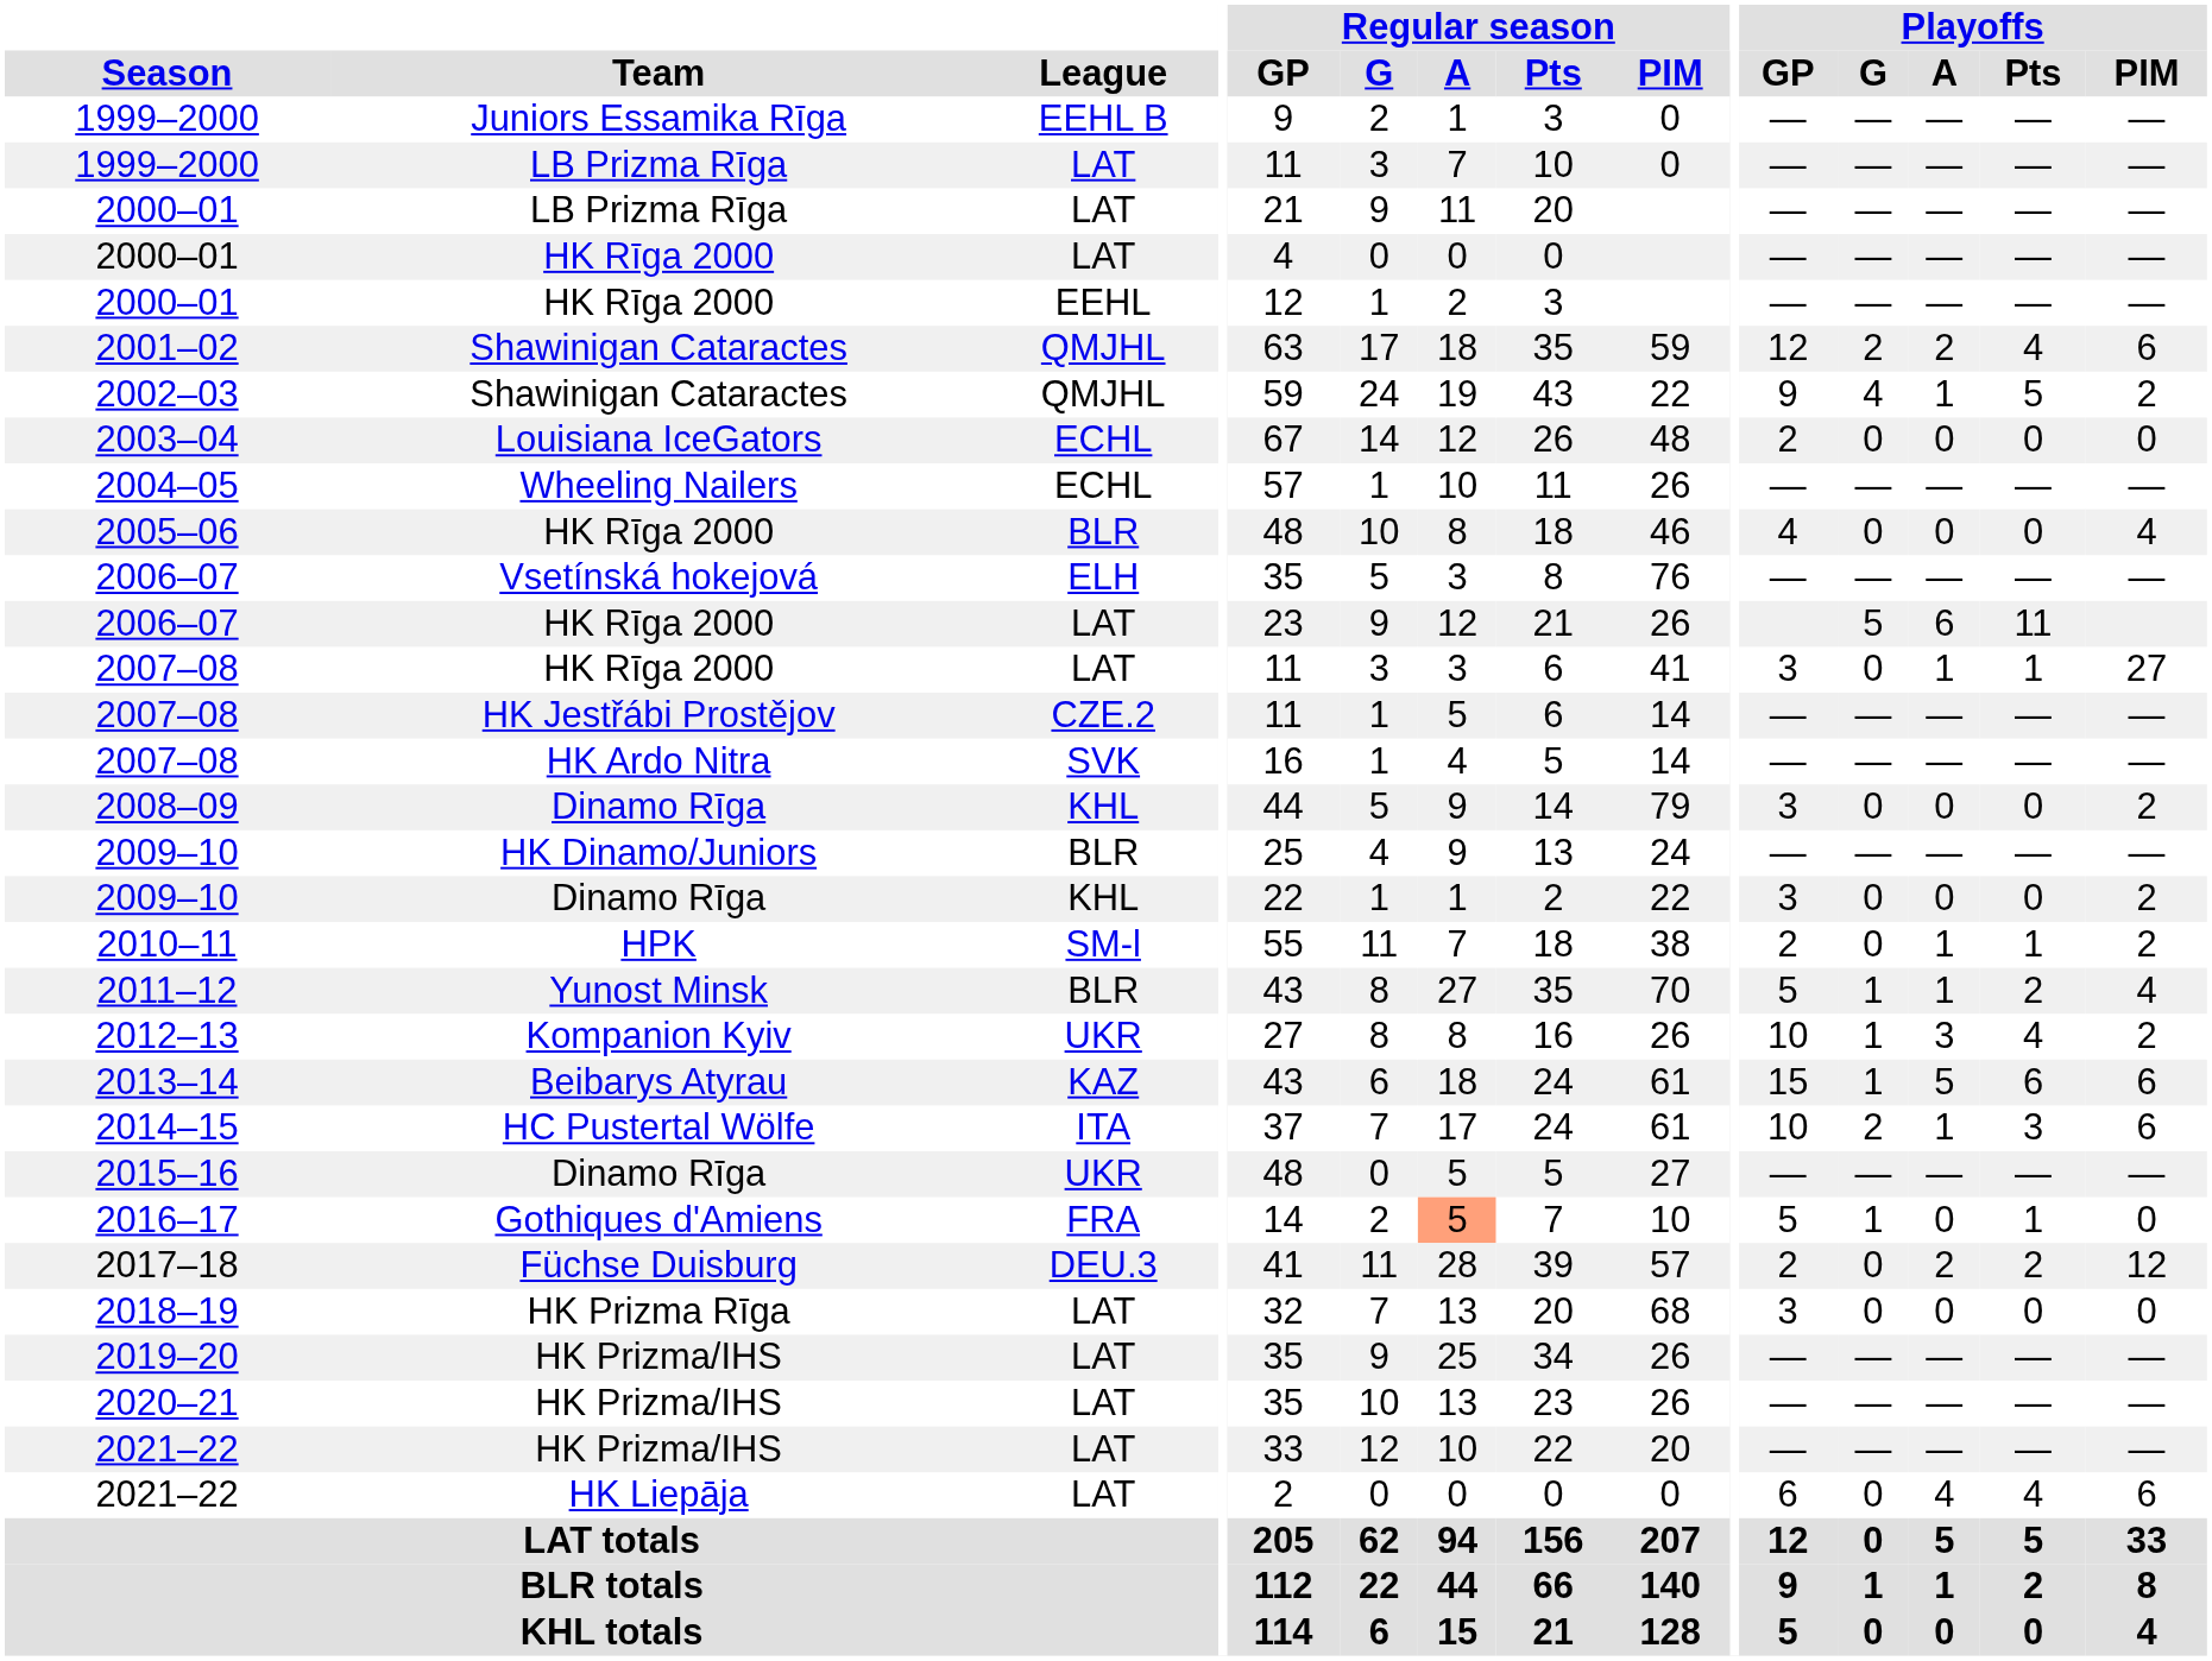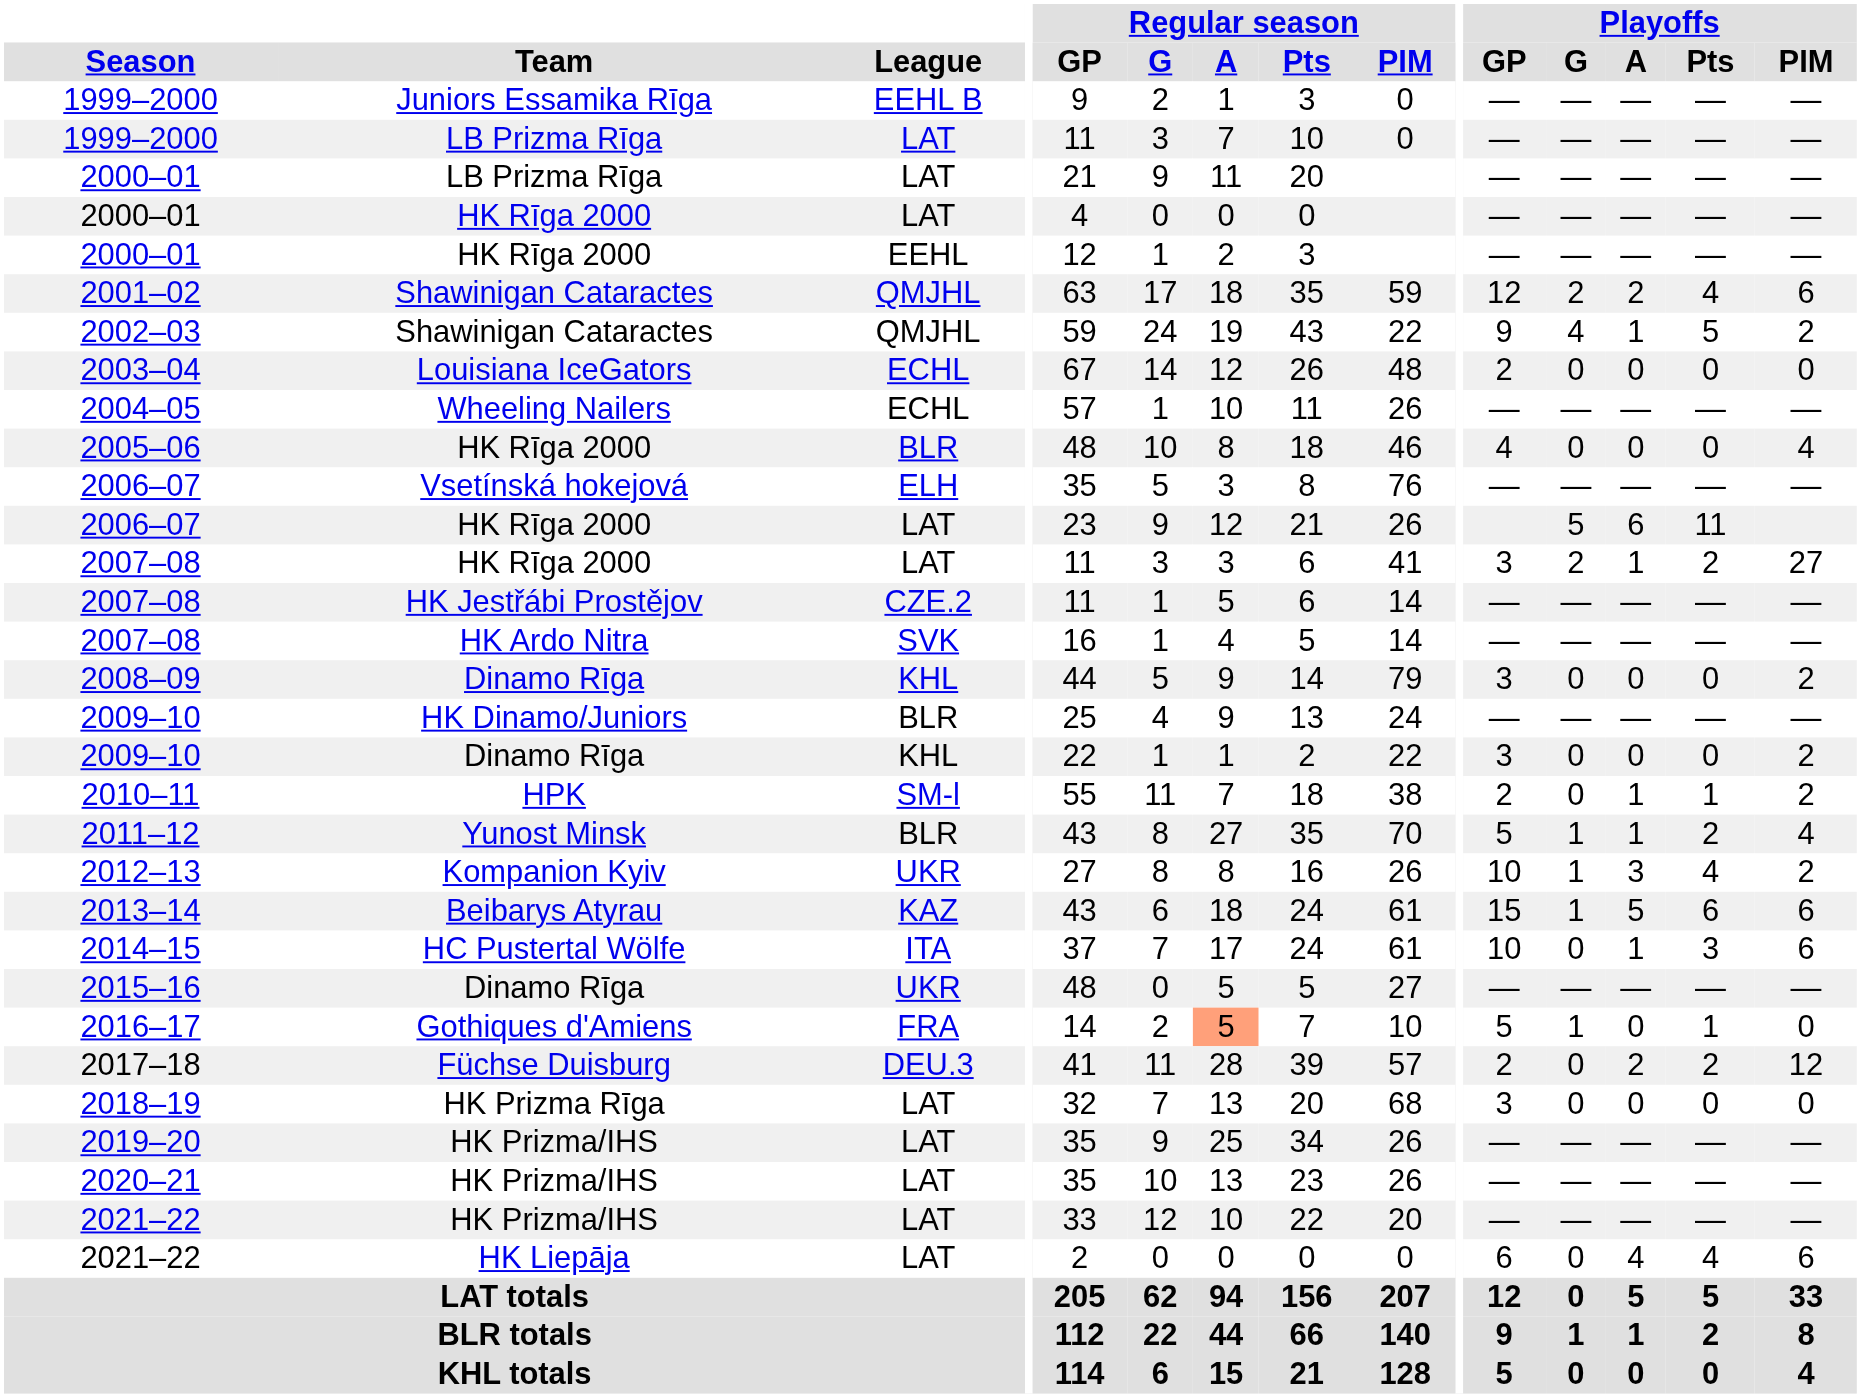 <table border="0" cellpadding="1" cellspacing="0" style="text-align:center; width:60em">
 <tr bgcolor="#e0e0e0">
 <th colspan="3" bgcolor="#ffffff"></th>
 <th rowspan="99" bgcolor="#ffffff"></th>
 <th colspan="5"><a href='#'>Regular season</a></th>
 <th rowspan="99" bgcolor="#ffffff"></th>
 <th colspan="5"><a href='#'>Playoffs</a></th>
 </tr>
 <tr bgcolor="#e0e0e0">
 <th><a href='#'>Season</a></th>
 <th>Team</th>
 <th>League</th>
 <th>GP</th>
 <th><a href='#'>G</a></th>
 <th><a href='#'>A</a></th>
 <th><a href='#'>Pts</a></th>
 <th><a href='#'>PIM</a></th>
 <th>GP</th>
 <th>G</th>
 <th>A</th>
 <th>Pts</th>
 <th>PIM</th>
 </tr>
 <tr>
 <td><a href='#'>1999–2000</a></td>
 <td><a href='#'>Juniors Essamika Rīga</a></td>
 <td><a href='#'>EEHL B</a></td>
 <td>9</td>
 <td>2</td>
 <td>1</td>
 <td>3</td>
 <td>0</td>
 <td>—</td>
 <td>—</td>
 <td>—</td>
 <td>—</td>
 <td>—</td>
 </tr>
 <tr bgcolor="#f0f0f0">
 <td><a href='#'>1999–2000</a></td>
 <td><a href='#'>LB Prizma Rīga</a></td>
 <td><a href='#'>LAT</a></td>
 <td>11</td>
 <td>3</td>
 <td>7</td>
 <td>10</td>
 <td>0</td>
 <td>—</td>
 <td>—</td>
 <td>—</td>
 <td>—</td>
 <td>—</td>
 </tr>
 <tr>
 <td><a href='#'>2000–01</a></td>
 <td>LB Prizma Rīga</td>
 <td>LAT</td>
 <td>21</td>
 <td>9</td>
 <td>11</td>
 <td>20</td>
 <td></td>
 <td>—</td>
 <td>—</td>
 <td>—</td>
 <td>—</td>
 <td>—</td>
 </tr>
 <tr bgcolor="#f0f0f0">
 <td>2000–01</td>
 <td><a href='#'>HK Rīga 2000</a></td>
 <td>LAT</td>
 <td>4</td>
 <td>0</td>
 <td>0</td>
 <td>0</td>
 <td></td>
 <td>—</td>
 <td>—</td>
 <td>—</td>
 <td>—</td>
 <td>—</td>
 </tr>
 <tr>
 <td><a href='#'>2000–01</a></td>
 <td>HK Rīga 2000</td>
 <td>EEHL</td>
 <td>12</td>
 <td>1</td>
 <td>2</td>
 <td>3</td>
 <td></td>
 <td>—</td>
 <td>—</td>
 <td>—</td>
 <td>—</td>
 <td>—</td>
 </tr>
 <tr bgcolor="#f0f0f0">
 <td><a href='#'>2001–02</a></td>
 <td><a href='#'>Shawinigan Cataractes</a></td>
 <td><a href='#'>QMJHL</a></td>
 <td>63</td>
 <td>17</td>
 <td>18</td>
 <td>35</td>
 <td>59</td>
 <td>12</td>
 <td>2</td>
 <td>2</td>
 <td>4</td>
 <td>6</td>
 </tr>
 <tr>
 <td><a href='#'>2002–03</a></td>
 <td>Shawinigan Cataractes</td>
 <td>QMJHL</td>
 <td>59</td>
 <td>24</td>
 <td>19</td>
 <td>43</td>
 <td>22</td>
 <td>9</td>
 <td>4</td>
 <td>1</td>
 <td>5</td>
 <td>2</td>
 </tr>
 <tr bgcolor="#f0f0f0">
 <td><a href='#'>2003–04</a></td>
 <td><a href='#'>Louisiana IceGators</a></td>
 <td><a href='#'>ECHL</a></td>
 <td>67</td>
 <td>14</td>
 <td>12</td>
 <td>26</td>
 <td>48</td>
 <td>2</td>
 <td>0</td>
 <td>0</td>
 <td>0</td>
 <td>0</td>
 </tr>
 <tr>
 <td><a href='#'>2004–05</a></td>
 <td><a href='#'>Wheeling Nailers</a></td>
 <td>ECHL</td>
 <td>57</td>
 <td>1</td>
 <td>10</td>
 <td>11</td>
 <td>26</td>
 <td>—</td>
 <td>—</td>
 <td>—</td>
 <td>—</td>
 <td>—</td>
 </tr>
 <tr bgcolor="#f0f0f0">
 <td><a href='#'>2005–06</a></td>
 <td>HK Rīga 2000</td>
 <td><a href='#'>BLR</a></td>
 <td>48</td>
 <td>10</td>
 <td>8</td>
 <td>18</td>
 <td>46</td>
 <td>4</td>
 <td>0</td>
 <td>0</td>
 <td>0</td>
 <td>4</td>
 </tr>
 <tr>
 <td><a href='#'>2006–07</a></td>
 <td><a href='#'>Vsetínská hokejová</a></td>
 <td><a href='#'>ELH</a></td>
 <td>35</td>
 <td>5</td>
 <td>3</td>
 <td>8</td>
 <td>76</td>
 <td>—</td>
 <td>—</td>
 <td>—</td>
 <td>—</td>
 <td>—</td>
 </tr>
 <tr bgcolor="#f0f0f0">
 <td><a href='#'>2006–07</a></td>
 <td>HK Rīga 2000</td>
 <td>LAT</td>
 <td>23</td>
 <td>9</td>
 <td>12</td>
 <td>21</td>
 <td>26</td>
 <td></td>
 <td>5</td>
 <td>6</td>
 <td>11</td>
 <td></td>
 </tr>
 <tr>
 <td><a href='#'>2007–08</a></td>
 <td>HK Rīga 2000</td>
 <td>LAT</td>
 <td>11</td>
 <td>3</td>
 <td>3</td>
 <td>6</td>
 <td>41</td>
 <td>3</td>
-<td>0</td>
+<td>2</td>
 <td>1</td>
-<td>1</td>
+<td>2</td>
 <td>27</td>
 </tr>
 <tr bgcolor="#f0f0f0">
 <td><a href='#'>2007–08</a></td>
 <td><a href='#'>HK Jestřábi Prostějov</a></td>
 <td><a href='#'>CZE.2</a></td>
 <td>11</td>
 <td>1</td>
 <td>5</td>
 <td>6</td>
 <td>14</td>
 <td>—</td>
 <td>—</td>
 <td>—</td>
 <td>—</td>
 <td>—</td>
 </tr>
 <tr>
 <td><a href='#'>2007–08</a></td>
 <td><a href='#'>HK Ardo Nitra</a></td>
 <td><a href='#'>SVK</a></td>
 <td>16</td>
 <td>1</td>
 <td>4</td>
 <td>5</td>
 <td>14</td>
 <td>—</td>
 <td>—</td>
 <td>—</td>
 <td>—</td>
 <td>—</td>
 </tr>
 <tr bgcolor="#f0f0f0">
 <td><a href='#'>2008–09</a></td>
 <td><a href='#'>Dinamo Rīga</a></td>
 <td><a href='#'>KHL</a></td>
 <td>44</td>
 <td>5</td>
 <td>9</td>
 <td>14</td>
 <td>79</td>
 <td>3</td>
 <td>0</td>
 <td>0</td>
 <td>0</td>
 <td>2</td>
 </tr>
 <tr>
 <td><a href='#'>2009–10</a></td>
 <td><a href='#'>HK Dinamo/Juniors</a></td>
 <td>BLR</td>
 <td>25</td>
 <td>4</td>
 <td>9</td>
 <td>13</td>
 <td>24</td>
 <td>—</td>
 <td>—</td>
 <td>—</td>
 <td>—</td>
 <td>—</td>
 </tr>
 <tr bgcolor="#f0f0f0">
 <td><a href='#'>2009–10</a></td>
 <td>Dinamo Rīga</td>
 <td>KHL</td>
 <td>22</td>
 <td>1</td>
 <td>1</td>
 <td>2</td>
 <td>22</td>
 <td>3</td>
 <td>0</td>
 <td>0</td>
 <td>0</td>
 <td>2</td>
 </tr>
 <tr>
 <td><a href='#'>2010–11</a></td>
 <td><a href='#'>HPK</a></td>
 <td><a href='#'>SM-l</a></td>
 <td>55</td>
 <td>11</td>
 <td>7</td>
 <td>18</td>
 <td>38</td>
 <td>2</td>
 <td>0</td>
 <td>1</td>
 <td>1</td>
 <td>2</td>
 </tr>
 <tr bgcolor="#f0f0f0">
 <td><a href='#'>2011–12</a></td>
 <td><a href='#'>Yunost Minsk</a></td>
 <td>BLR</td>
 <td>43</td>
 <td>8</td>
 <td>27</td>
 <td>35</td>
 <td>70</td>
 <td>5</td>
 <td>1</td>
 <td>1</td>
 <td>2</td>
 <td>4</td>
 </tr>
 <tr>
 <td><a href='#'>2012–13</a></td>
 <td><a href='#'>Kompanion Kyiv</a></td>
 <td><a href='#'>UKR</a></td>
 <td>27</td>
 <td>8</td>
 <td>8</td>
 <td>16</td>
 <td>26</td>
 <td>10</td>
 <td>1</td>
 <td>3</td>
 <td>4</td>
 <td>2</td>
 </tr>
 <tr bgcolor="#f0f0f0">
 <td><a href='#'>2013–14</a></td>
 <td><a href='#'>Beibarys Atyrau</a></td>
 <td><a href='#'>KAZ</a></td>
 <td>43</td>
 <td>6</td>
 <td>18</td>
 <td>24</td>
 <td>61</td>
 <td>15</td>
 <td>1</td>
 <td>5</td>
 <td>6</td>
 <td>6</td>
 </tr>
 <tr>
 <td><a href='#'>2014–15</a></td>
 <td><a href='#'>HC Pustertal Wölfe</a></td>
 <td><a href='#'>ITA</a></td>
 <td>37</td>
 <td>7</td>
 <td>17</td>
 <td>24</td>
 <td>61</td>
 <td>10</td>
-<td>2</td>
+<td>0</td>
 <td>1</td>
 <td>3</td>
 <td>6</td>
 </tr>
 <tr bgcolor="#f0f0f0">
 <td><a href='#'>2015–16</a></td>
 <td>Dinamo Rīga</td>
 <td><a href='#'>UKR</a></td>
 <td>48</td>
 <td>0</td>
 <td>5</td>
 <td>5</td>
 <td>27</td>
 <td>—</td>
 <td>—</td>
 <td>—</td>
 <td>—</td>
 <td>—</td>
 </tr>
 <tr>
 <td><a href='#'>2016–17</a></td>
 <td><a href='#'>Gothiques d'Amiens</a></td>
 <td><a href='#'>FRA</a></td>
 <td>14</td>
 <td>2</td>
 <td style="background: lightsalmon;">5</td>
 <td>7</td>
 <td>10</td>
 <td>5</td>
 <td>1</td>
 <td>0</td>
 <td>1</td>
 <td>0</td>
 </tr>
 <tr bgcolor="#f0f0f0">
 <td>2017–18</td>
 <td><a href='#'>Füchse Duisburg</a></td>
 <td><a href='#'>DEU.3</a></td>
 <td>41</td>
 <td>11</td>
 <td>28</td>
 <td>39</td>
 <td>57</td>
 <td>2</td>
 <td>0</td>
 <td>2</td>
 <td>2</td>
 <td>12</td>
 </tr>
 <tr>
 <td><a href='#'>2018–19</a></td>
 <td>HK Prizma Rīga</td>
 <td>LAT</td>
 <td>32</td>
 <td>7</td>
 <td>13</td>
 <td>20</td>
 <td>68</td>
 <td>3</td>
 <td>0</td>
 <td>0</td>
 <td>0</td>
 <td>0</td>
 </tr>
 <tr bgcolor="#f0f0f0">
 <td><a href='#'>2019–20</a></td>
 <td>HK Prizma/IHS</td>
 <td>LAT</td>
 <td>35</td>
 <td>9</td>
 <td>25</td>
 <td>34</td>
 <td>26</td>
 <td>—</td>
 <td>—</td>
 <td>—</td>
 <td>—</td>
 <td>—</td>
 </tr>
 <tr>
 <td><a href='#'>2020–21</a></td>
 <td>HK Prizma/IHS</td>
 <td>LAT</td>
 <td>35</td>
 <td>10</td>
 <td>13</td>
 <td>23</td>
 <td>26</td>
 <td>—</td>
 <td>—</td>
 <td>—</td>
 <td>—</td>
 <td>—</td>
 </tr>
 <tr bgcolor="#f0f0f0">
 <td><a href='#'>2021–22</a></td>
 <td>HK Prizma/IHS</td>
 <td>LAT</td>
 <td>33</td>
 <td>12</td>
 <td>10</td>
 <td>22</td>
 <td>20</td>
 <td>—</td>
 <td>—</td>
 <td>—</td>
 <td>—</td>
 <td>—</td>
 </tr>
 <tr>
 <td>2021–22</td>
 <td><a href='#'>HK Liepāja</a></td>
 <td>LAT</td>
 <td>2</td>
 <td>0</td>
 <td>0</td>
 <td>0</td>
 <td>0</td>
 <td>6</td>
 <td>0</td>
 <td>4</td>
 <td>4</td>
 <td>6</td>
 </tr>
 <tr style="background:#e0e0e0;">
 <th colspan="3">LAT totals</th>
 <th>205</th>
 <th>62</th>
 <th>94</th>
 <th>156</th>
 <th>207</th>
 <th>12</th>
 <th>0</th>
 <th>5</th>
 <th>5</th>
 <th>33</th>
 </tr>
 <tr style="background:#e0e0e0;">
 <th colspan="3">BLR totals</th>
 <th>112</th>
 <th>22</th>
 <th>44</th>
 <th>66</th>
 <th>140</th>
 <th>9</th>
 <th>1</th>
 <th>1</th>
 <th>2</th>
 <th>8</th>
 </tr>
 <tr style="background:#e0e0e0;">
 <th colspan="3">KHL totals</th>
 <th>114</th>
 <th>6</th>
 <th>15</th>
 <th>21</th>
 <th>128</th>
 <th>5</th>
 <th>0</th>
 <th>0</th>
 <th>0</th>
 <th>4</th>
 </tr>
 </table>
